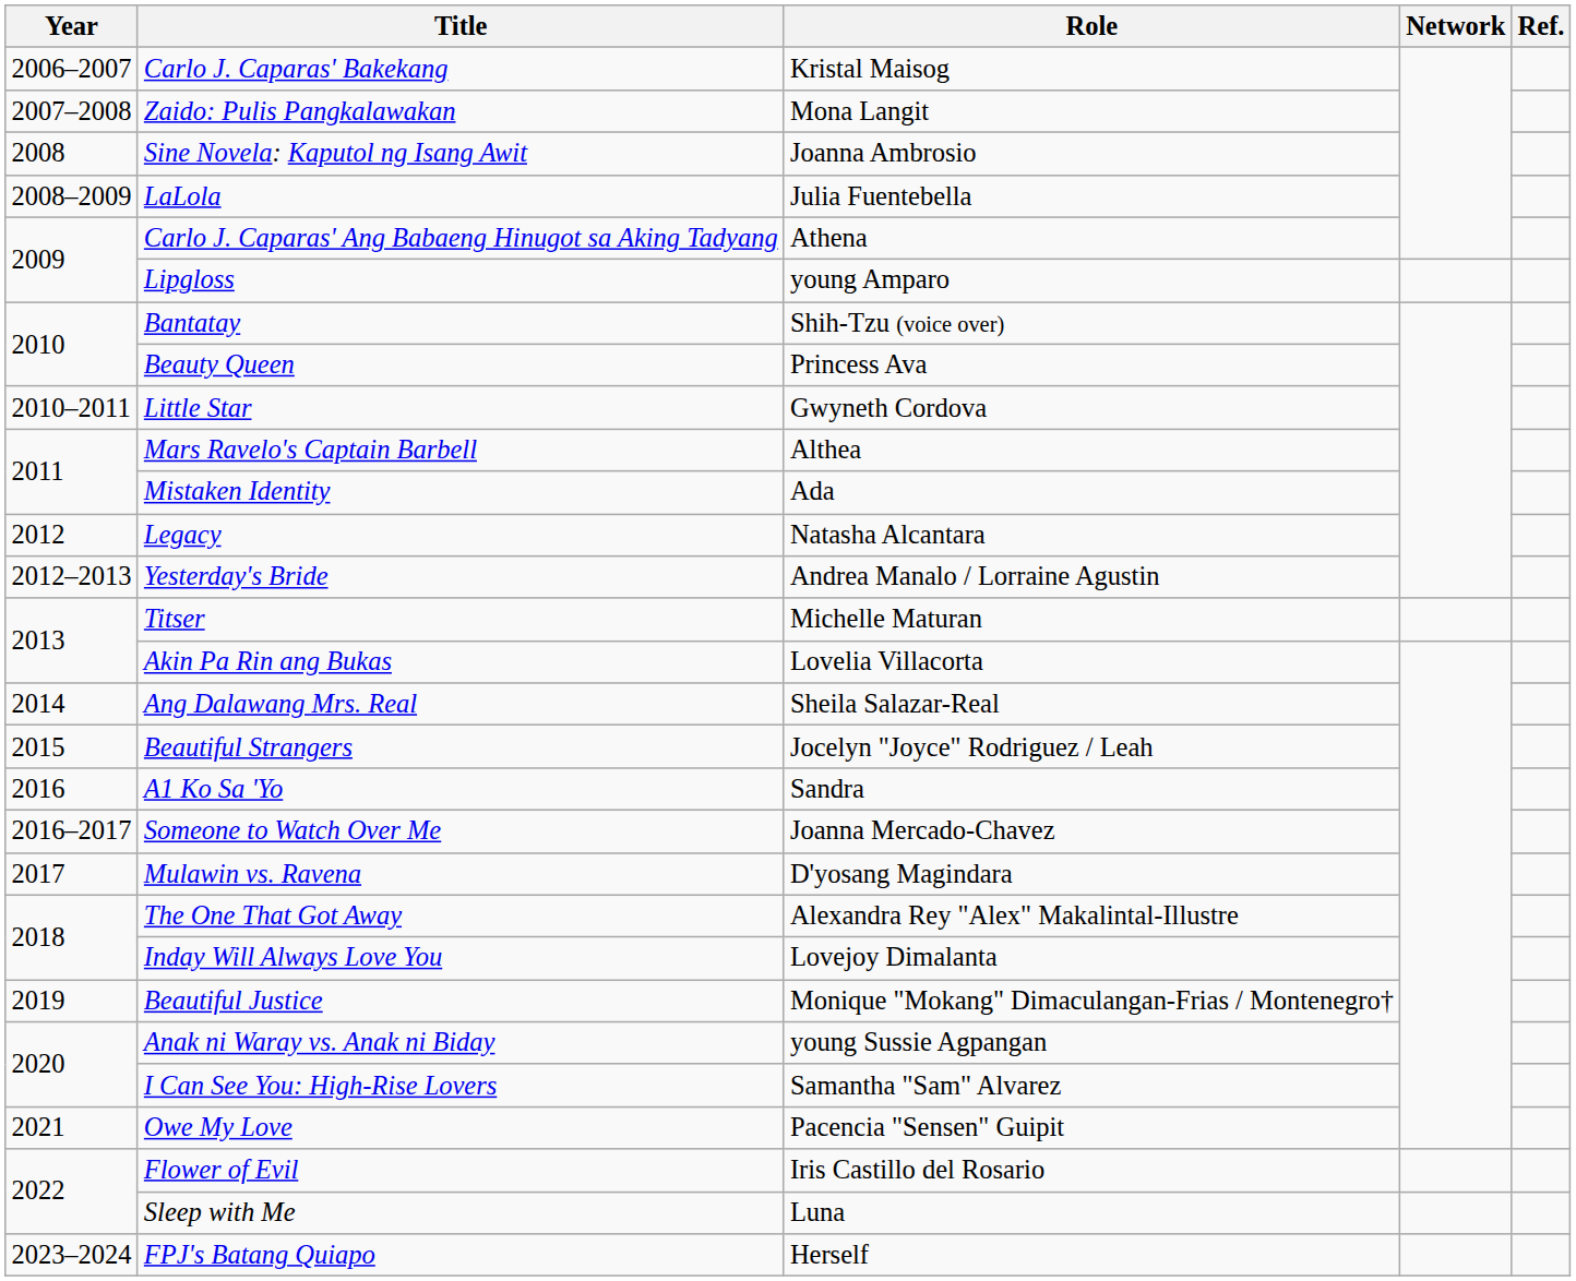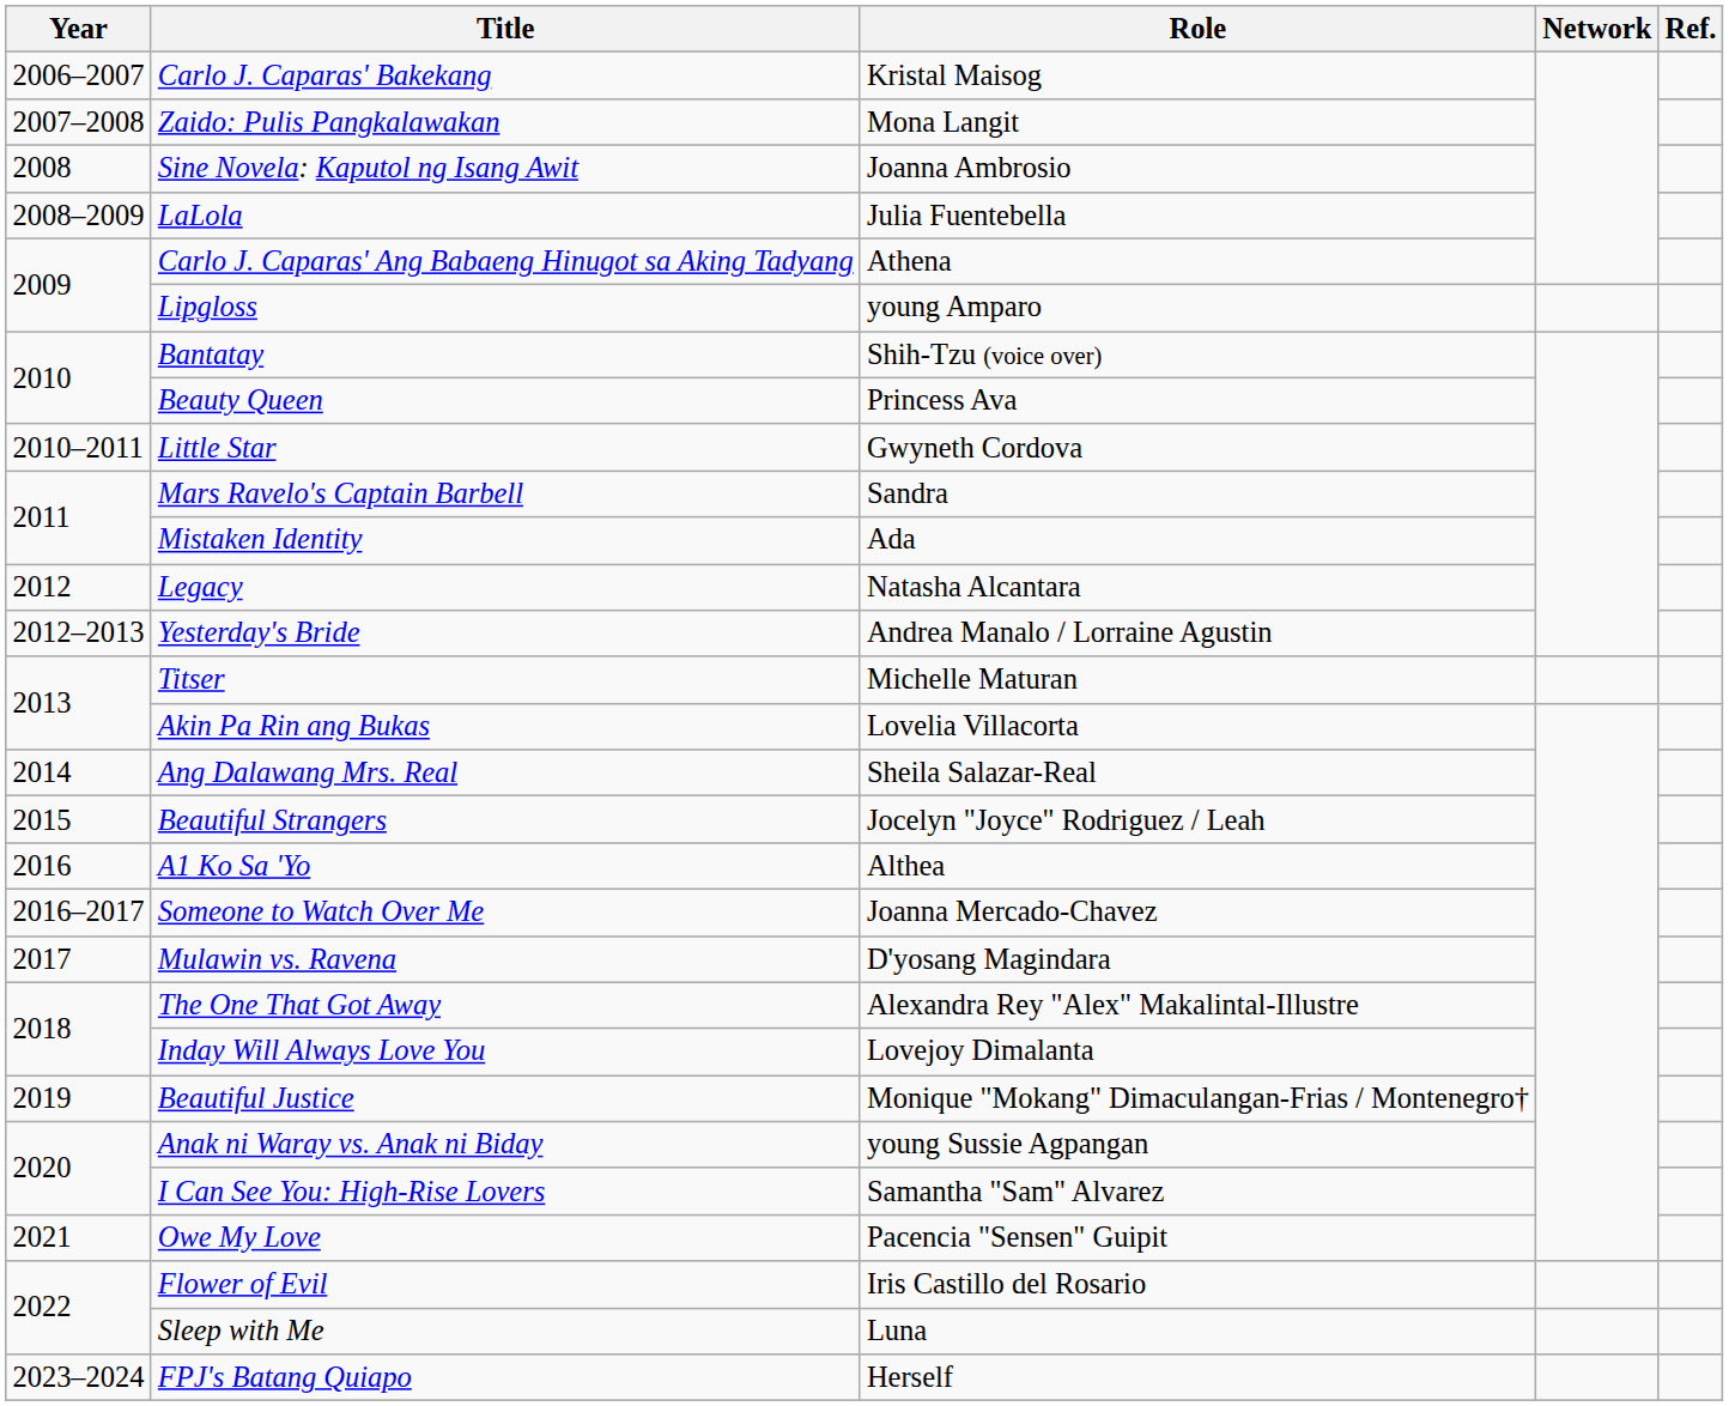 <table class="wikitable sortable">
 <tr>
 <th>Year</th>
 <th>Title</th>
 <th>Role</th>
 <th>Network</th>
 <th>Ref.</th>
 </tr>
 <tr>
 <td>2006–2007</td>
 <td><em><a href='#'>Carlo J. Caparas' Bakekang</a></em></td>
 <td>Kristal Maisog</td>
 <td rowspan="5"></td>
 <td></td>
 </tr>
 <tr>
 <td>2007–2008</td>
 <td><em><a href='#'>Zaido: Pulis Pangkalawakan</a></em></td>
 <td>Mona Langit</td>
 <td></td>
 </tr>
 <tr>
 <td>2008</td>
 <td><em><a href='#'>Sine Novela</a>:</em> <em><a href='#'>Kaputol ng Isang Awit</a></em></td>
 <td>Joanna Ambrosio</td>
 <td></td>
 </tr>
 <tr>
 <td>2008–2009</td>
 <td><em><a href='#'>LaLola</a></em></td>
 <td>Julia Fuentebella</td>
 <td></td>
 </tr>
 <tr>
 <td rowspan="2">2009</td>
 <td><em><a href='#'>Carlo J. Caparas' Ang Babaeng Hinugot sa Aking Tadyang</a></em></td>
 <td>Athena</td>
 <td></td>
 </tr>
 <tr>
 <td><em><a href='#'>Lipgloss</a></em></td>
 <td>young Amparo</td>
 <td></td>
 <td></td>
 </tr>
 <tr>
 <td rowspan="2">2010</td>
 <td><em><a href='#'>Bantatay</a></em></td>
 <td>Shih-Tzu <small>(voice over)</small></td>
 <td rowspan="7"></td>
 <td></td>
 </tr>
 <tr>
 <td><em><a href='#'>Beauty Queen</a></em></td>
 <td>Princess Ava</td>
 <td></td>
 </tr>
 <tr>
 <td>2010–2011</td>
 <td><em><a href='#'>Little Star</a></em></td>
 <td>Gwyneth Cordova</td>
 <td></td>
 </tr>
 <tr>
 <td rowspan="2">2011</td>
 <td><em><a href='#'>Mars Ravelo's Captain Barbell</a></em></td>
-<td>Althea</td>
+<td>Sandra</td>
 <td></td>
 </tr>
 <tr>
 <td><em><a href='#'>Mistaken Identity</a></em></td>
 <td>Ada</td>
 <td></td>
 </tr>
 <tr>
 <td>2012</td>
 <td><em><a href='#'>Legacy</a></em></td>
 <td>Natasha Alcantara</td>
 <td></td>
 </tr>
 <tr>
 <td>2012–2013</td>
 <td><em><a href='#'>Yesterday's Bride</a></em></td>
 <td>Andrea Manalo / Lorraine Agustin</td>
 <td></td>
 </tr>
 <tr>
 <td rowspan="2">2013</td>
 <td><em><a href='#'>Titser</a></em></td>
 <td>Michelle Maturan</td>
 <td></td>
 <td></td>
 </tr>
 <tr>
 <td><em><a href='#'>Akin Pa Rin ang Bukas</a></em></td>
 <td>Lovelia Villacorta</td>
 <td rowspan=12></td>
 <td></td>
 </tr>
 <tr>
 <td>2014</td>
 <td><em><a href='#'>Ang Dalawang Mrs. Real</a></em></td>
 <td>Sheila Salazar-Real</td>
 <td></td>
 </tr>
 <tr>
 <td>2015</td>
 <td><em><a href='#'>Beautiful Strangers</a></em></td>
 <td>Jocelyn "Joyce" Rodriguez / Leah</td>
 <td></td>
 </tr>
 <tr>
 <td>2016</td>
 <td><em><a href='#'>A1 Ko Sa 'Yo</a></em></td>
-<td>Sandra</td>
+<td>Althea</td>
 <td></td>
 </tr>
 <tr>
 <td>2016–2017</td>
 <td><em><a href='#'> Someone to Watch Over Me</a></em></td>
 <td>Joanna Mercado-Chavez</td>
 <td></td>
 </tr>
 <tr>
 <td>2017</td>
 <td><em><a href='#'>Mulawin vs. Ravena</a></em></td>
 <td>D'yosang Magindara</td>
 <td></td>
 </tr>
 <tr>
 <td rowspan=2>2018</td>
 <td><em><a href='#'>The One That Got Away</a></em></td>
 <td>Alexandra Rey "Alex" Makalintal-Illustre</td>
 <td></td>
 </tr>
 <tr>
 <td><em><a href='#'>Inday Will Always Love You</a></em></td>
 <td>Lovejoy Dimalanta</td>
 <td></td>
 </tr>
 <tr>
 <td>2019</td>
 <td><em><a href='#'>Beautiful Justice</a></em></td>
 <td>Monique "Mokang" Dimaculangan-Frias / Montenegro†</td>
 <td></td>
 </tr>
 <tr>
 <td rowspan=2>2020</td>
 <td><em><a href='#'>Anak ni Waray vs. Anak ni Biday</a></em></td>
 <td>young Sussie Agpangan</td>
 <td></td>
 </tr>
 <tr>
 <td><em><a href='#'>I Can See You: High-Rise Lovers</a></em></td>
 <td>Samantha "Sam" Alvarez</td>
 <td></td>
 </tr>
 <tr>
 <td>2021</td>
 <td><em><a href='#'>Owe My Love</a></em></td>
 <td>Pacencia "Sensen" Guipit</td>
 <td></td>
 </tr>
 <tr>
 <td rowspan="2">2022</td>
 <td><em><a href='#'>Flower of Evil</a></em></td>
 <td>Iris Castillo del Rosario</td>
 <td></td>
 <td></td>
 </tr>
 <tr>
 <td><em>Sleep with Me</em></td>
 <td>Luna</td>
 <td></td>
 <td></td>
 </tr>
 <tr>
 <td>2023–2024</td>
 <td><em><a href='#'>FPJ's Batang Quiapo</a></em></td>
 <td>Herself</td>
 <td></td>
 <td></td>
 </tr>
 </table>
